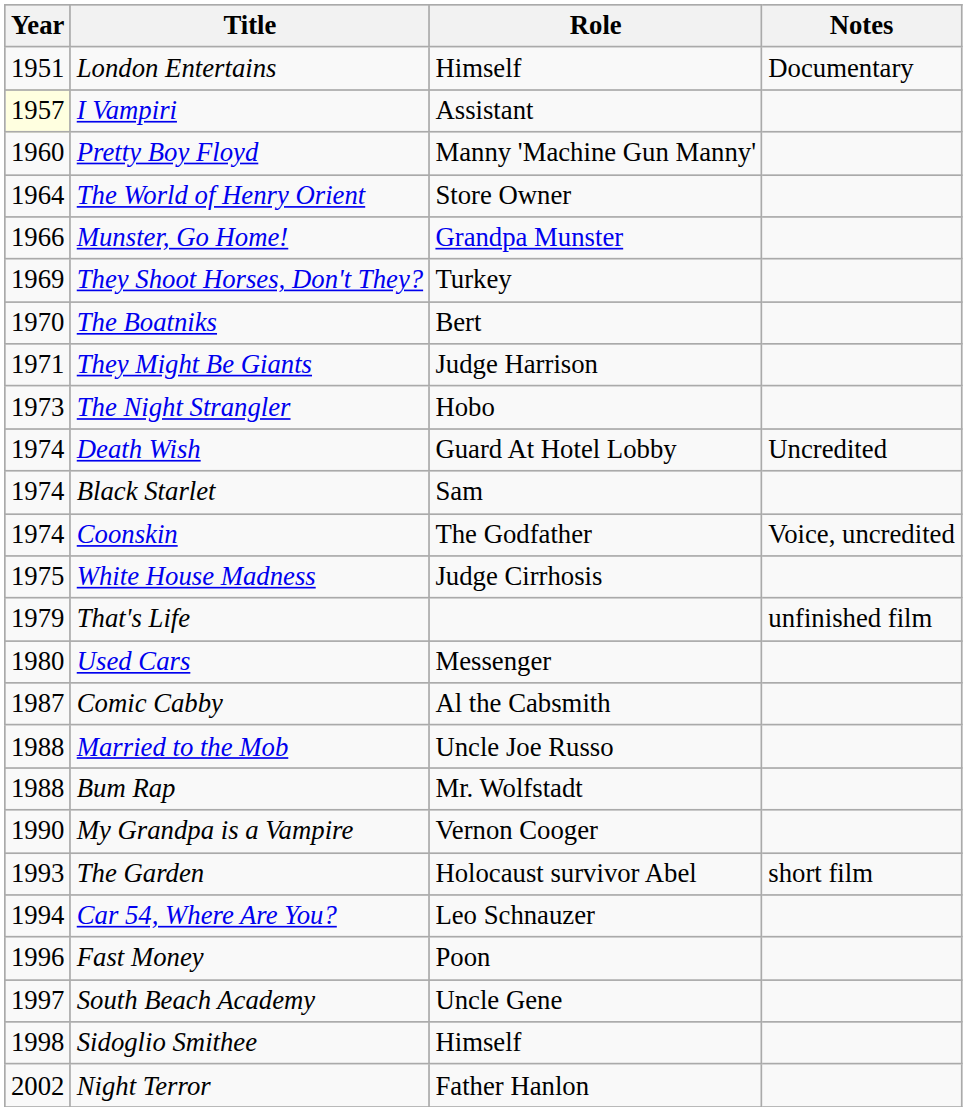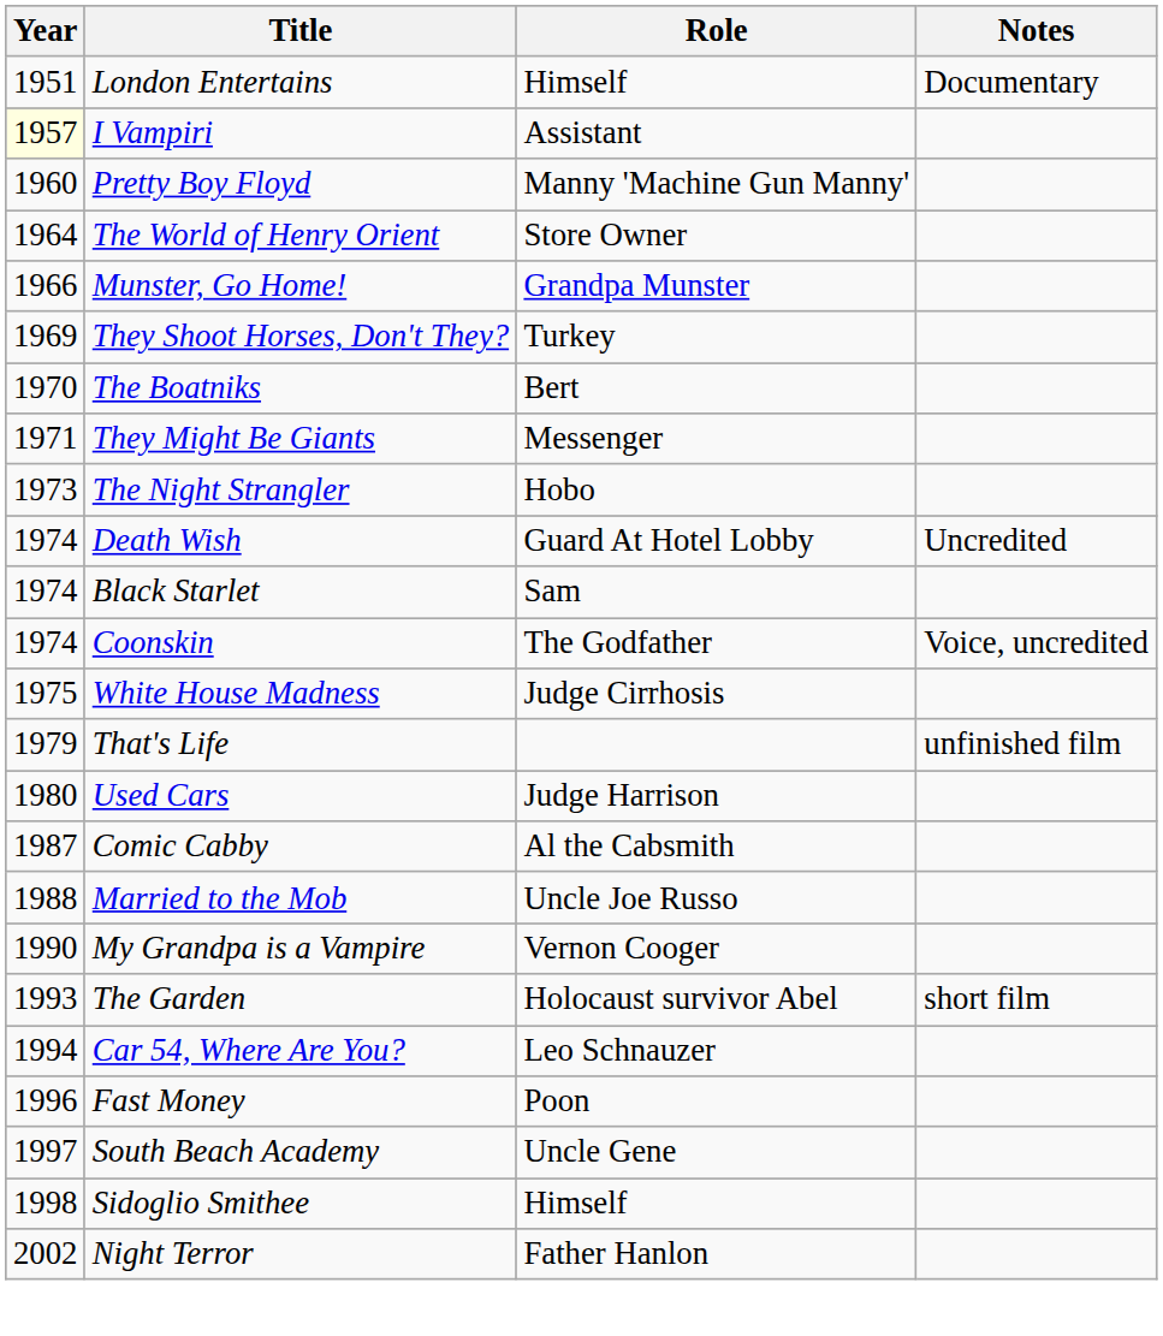 <table class="wikitable">
 <tr>
 <th>Year</th>
 <th>Title</th>
 <th>Role</th>
 <th>Notes</th>
 </tr>
 <tr>
 <td>1951</td>
 <td><em>London Entertains</em></td>
 <td>Himself</td>
 <td>Documentary</td>
 </tr>
 <tr>
 <td style="background: lightyellow;">1957</td>
 <td><em><a href='#'>I Vampiri</a></em></td>
 <td>Assistant</td>
 <td></td>
 </tr>
 <tr>
 <td>1960</td>
 <td><em><a href='#'>Pretty Boy Floyd</a></em></td>
 <td>Manny 'Machine Gun Manny'</td>
 <td></td>
 </tr>
 <tr>
 <td>1964</td>
 <td><em><a href='#'>The World of Henry Orient</a></em></td>
 <td>Store Owner</td>
 <td></td>
 </tr>
 <tr>
 <td>1966</td>
 <td><em><a href='#'>Munster, Go Home!</a></em></td>
 <td><a href='#'>Grandpa Munster</a></td>
 <td></td>
 </tr>
 <tr>
 <td>1969</td>
 <td><em><a href='#'>They Shoot Horses, Don't They?</a></em></td>
 <td>Turkey</td>
 <td></td>
 </tr>
 <tr>
 <td>1970</td>
 <td><em><a href='#'>The Boatniks</a></em></td>
 <td>Bert</td>
 <td></td>
 </tr>
 <tr>
 <td>1971</td>
 <td><em><a href='#'>They Might Be Giants</a></em></td>
-<td>Judge Harrison</td>
+<td>Messenger</td>
 <td></td>
 </tr>
 <tr>
 <td>1973</td>
 <td><em><a href='#'>The Night Strangler</a></em></td>
 <td>Hobo</td>
 <td></td>
 </tr>
 <tr>
 <td>1974</td>
 <td><em><a href='#'>Death Wish</a></em></td>
 <td>Guard At Hotel Lobby</td>
 <td>Uncredited</td>
 </tr>
 <tr>
 <td>1974</td>
 <td><em>Black Starlet</em></td>
 <td>Sam</td>
 <td></td>
 </tr>
 <tr>
 <td>1974</td>
 <td><em><a href='#'>Coonskin</a></em></td>
 <td>The Godfather</td>
 <td>Voice, uncredited</td>
 </tr>
 <tr>
 <td>1975</td>
 <td><em><a href='#'>White House Madness</a></em></td>
 <td>Judge Cirrhosis</td>
 <td></td>
 </tr>
 <tr>
 <td>1979</td>
 <td><em>That's Life</em></td>
 <td></td>
 <td>unfinished film</td>
 </tr>
 <tr>
 <td>1980</td>
 <td><em><a href='#'>Used Cars</a></em></td>
-<td>Messenger</td>
+<td>Judge Harrison</td>
 <td></td>
 </tr>
 <tr>
 <td>1987</td>
 <td><em>Comic Cabby</em></td>
 <td>Al the Cabsmith</td>
 <td></td>
 </tr>
 <tr>
 <td>1988</td>
 <td><em><a href='#'>Married to the Mob</a></em></td>
 <td>Uncle Joe Russo</td>
-<td></td>
-</tr>
-<tr>
-<td>1988</td>
-<td><em>Bum Rap</em></td>
-<td>Mr. Wolfstadt</td>
 <td></td>
 </tr>
 <tr>
 <td>1990</td>
 <td><em>My Grandpa is a Vampire</em></td>
 <td>Vernon Cooger</td>
 <td></td>
 </tr>
 <tr>
 <td>1993</td>
 <td><em>The Garden</em></td>
 <td>Holocaust survivor Abel</td>
 <td>short film</td>
 </tr>
 <tr>
 <td>1994</td>
 <td><em><a href='#'>Car 54, Where Are You?</a></em></td>
 <td>Leo Schnauzer</td>
 <td></td>
 </tr>
 <tr>
 <td>1996</td>
 <td><em>Fast Money</em></td>
 <td>Poon</td>
 <td></td>
 </tr>
 <tr>
 <td>1997</td>
 <td><em>South Beach Academy</em></td>
 <td>Uncle Gene</td>
 <td></td>
 </tr>
 <tr>
 <td>1998</td>
 <td><em>Sidoglio Smithee</em></td>
 <td>Himself</td>
 <td></td>
 </tr>
 <tr>
 <td>2002</td>
 <td><em>Night Terror</em></td>
 <td>Father Hanlon</td>
 <td></td>
 </tr>
 </table>
